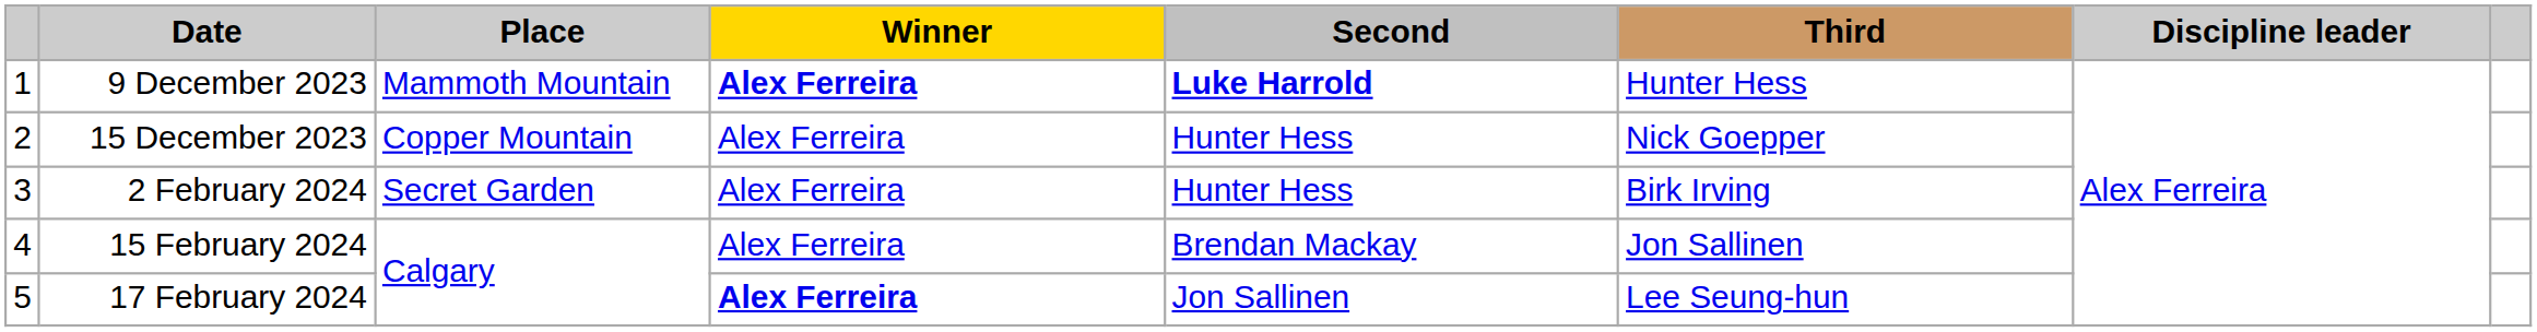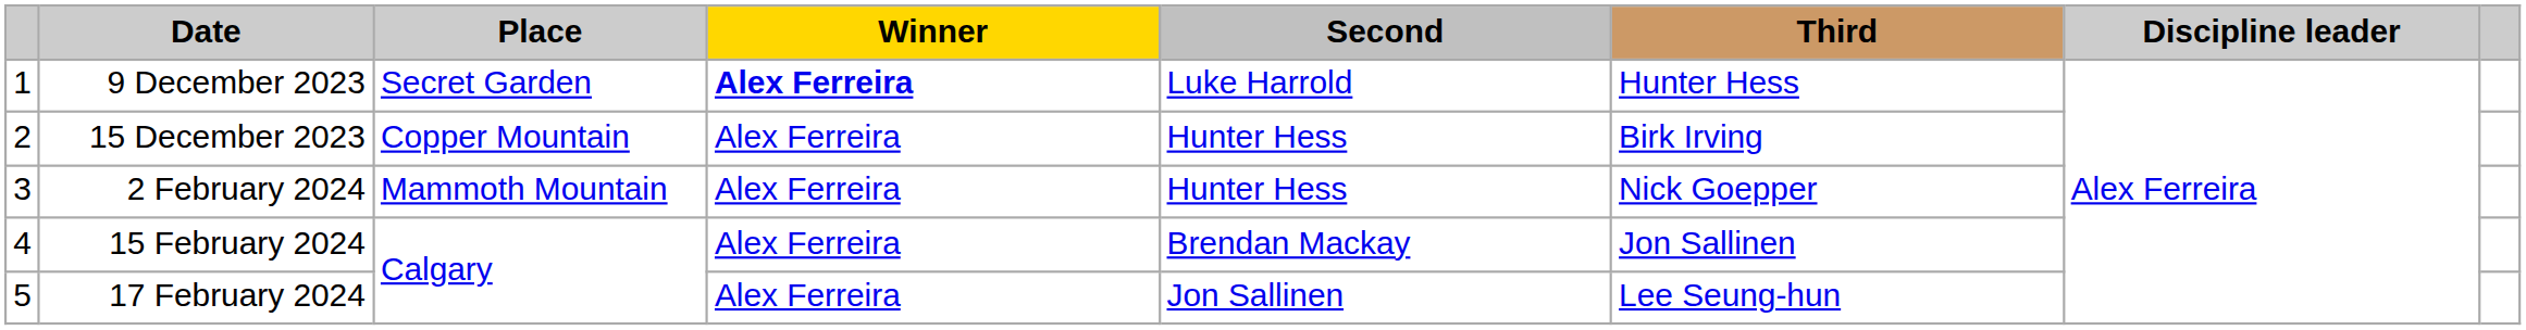 <table class="wikitable plainrowheaders" style="background:#fff; font-size:86%; line-height:16px; border:grey solid 1px; border-collapse:collapse;">
 <tr>
 <th scope="col" style="background:#ccc; width=10 px;"></th>
 <th scope="col" style="background:#ccc; width:135px;">Date</th>
 <th scope="col" style="background:#ccc; width:135px;">Place</th>
 <th scope="col" style="background:gold; width:185px;">Winner</th>
 <th scope="col" style="background:silver; width:185px;">Second</th>
 <th scope="col" style="background:#c96; width:185px;">Third</th>
 <th scope="col" style="background:#ccc; width:170px;">Discipline leader</th>
 <th scope="col" style="background:#ccc; width:10px;"></th>
 </tr>
 <tr>
 <td align="center">1</td>
 <td align="right">9 December 2023</td>
-<td> <a href='#'>Mammoth Mountain</a></td>
+<td> <a href='#'>Secret Garden</a></td>
 <td><strong> <a href='#'>Alex Ferreira</a></strong></td>
-<td><strong> <a href='#'>Luke Harrold</a></strong></td>
+<td> <a href='#'>Luke Harrold</a></td>
 <td> <a href='#'>Hunter Hess</a></td>
 <td rowspan=5> <a href='#'>Alex Ferreira</a></td>
 <td></td>
 </tr>
 <tr>
 <td align="center">2</td>
 <td align="right">15 December 2023</td>
 <td> <a href='#'>Copper Mountain</a></td>
 <td> <a href='#'>Alex Ferreira</a></td>
 <td> <a href='#'>Hunter Hess</a></td>
-<td> <a href='#'>Nick Goepper</a></td>
+<td> <a href='#'>Birk Irving</a></td>
 <td></td>
 </tr>
 <tr>
 <td align="center">3</td>
 <td align="right">2 February 2024</td>
-<td> <a href='#'>Secret Garden</a></td>
+<td> <a href='#'>Mammoth Mountain</a></td>
 <td> <a href='#'>Alex Ferreira</a></td>
 <td> <a href='#'>Hunter Hess</a></td>
-<td> <a href='#'>Birk Irving</a></td>
+<td> <a href='#'>Nick Goepper</a></td>
 <td></td>
 </tr>
 <tr>
 <td align="center">4</td>
 <td align="right">15 February 2024</td>
 <td rowspan=2> <a href='#'>Calgary</a></td>
 <td> <a href='#'>Alex Ferreira</a></td>
 <td> <a href='#'>Brendan Mackay</a></td>
 <td> <a href='#'>Jon Sallinen</a></td>
 <td></td>
 </tr>
 <tr>
 <td align="center">5</td>
 <td align="right">17 February 2024</td>
-<td><strong> <a href='#'>Alex Ferreira</a></strong></td>
+<td> <a href='#'>Alex Ferreira</a></td>
 <td> <a href='#'>Jon Sallinen</a></td>
 <td> <a href='#'>Lee Seung-hun</a></td>
 <td></td>
 </tr>
 </table>
